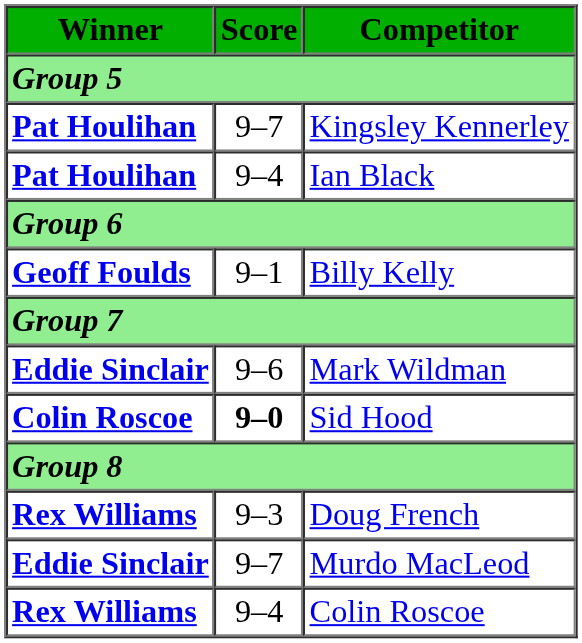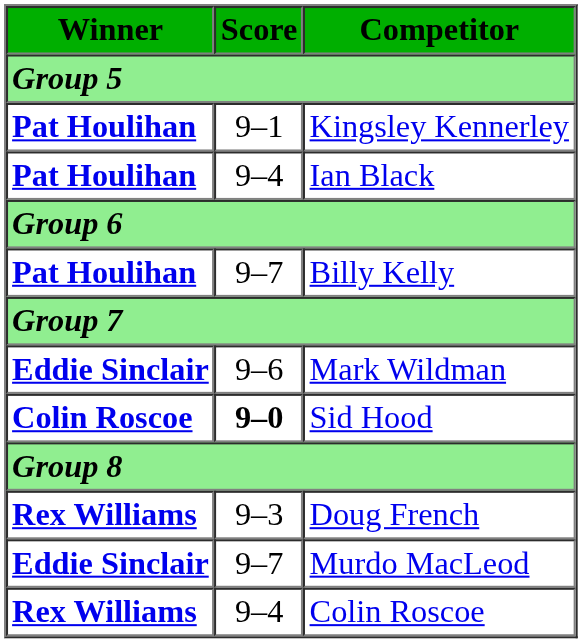 <table border="1" cellpadding="2" cellspacing="0">
 <tr style="background:#00AF00;">
 <th>Winner</th>
 <th>Score</th>
 <th>Competitor</th>
 </tr>
 <tr style="text-align:left;">
 <th colspan="6" style="text-align:left; background-color:LightGreen"><em>Group 5</em></th>
 </tr>
 <tr>
 <td> <strong><a href='#'>Pat Houlihan</a></strong></td>
-<td style="text-align:center;">9–7</td>
+<td style="text-align:center;">9–1</td>
 <td> <a href='#'>Kingsley Kennerley</a></td>
 </tr>
 <tr>
 <td> <strong><a href='#'>Pat Houlihan</a></strong></td>
 <td style="text-align:center;">9–4</td>
 <td> <a href='#'>Ian Black</a></td>
 </tr>
 <tr style="text-align:left;">
 <th colspan="6" style="text-align:left; background-color:LightGreen"><em>Group 6</em></th>
 </tr>
 <tr>
-<td> <strong><a href='#'>Geoff Foulds</a></strong></td>
-<td style="text-align:center;">9–1</td>
+<td> <strong><a href='#'>Pat Houlihan</a></strong></td>
+<td style="text-align:center;">9–7</td>
 <td> <a href='#'>Billy Kelly</a></td>
 </tr>
 <tr style="text-align:left;">
 <th colspan="6" style="text-align:left; background-color:LightGreen"><em>Group 7</em></th>
 </tr>
 <tr>
 <td> <strong><a href='#'>Eddie Sinclair</a></strong></td>
 <td style="text-align:center;">9–6</td>
 <td> <a href='#'>Mark Wildman</a></td>
 </tr>
 <tr>
 <td> <strong><a href='#'>Colin Roscoe</a></strong></td>
 <td style="text-align:center;"><strong>9–0</strong></td>
 <td> <a href='#'>Sid Hood</a></td>
 </tr>
 <tr style="text-align:left;">
 <th colspan="6" style="text-align:left; background-color:LightGreen"><em>Group 8</em></th>
 </tr>
 <tr>
 <td> <strong><a href='#'>Rex Williams</a></strong></td>
 <td style="text-align:center;">9–3</td>
 <td> <a href='#'>Doug French</a></td>
 </tr>
 <tr>
 <td> <strong><a href='#'>Eddie Sinclair</a></strong></td>
 <td style="text-align:center;">9–7</td>
 <td> <a href='#'>Murdo MacLeod</a></td>
 </tr>
 <tr>
 <td> <strong><a href='#'>Rex Williams</a></strong></td>
 <td style="text-align:center;">9–4</td>
 <td> <a href='#'>Colin Roscoe</a></td>
 </tr>
 </table>
